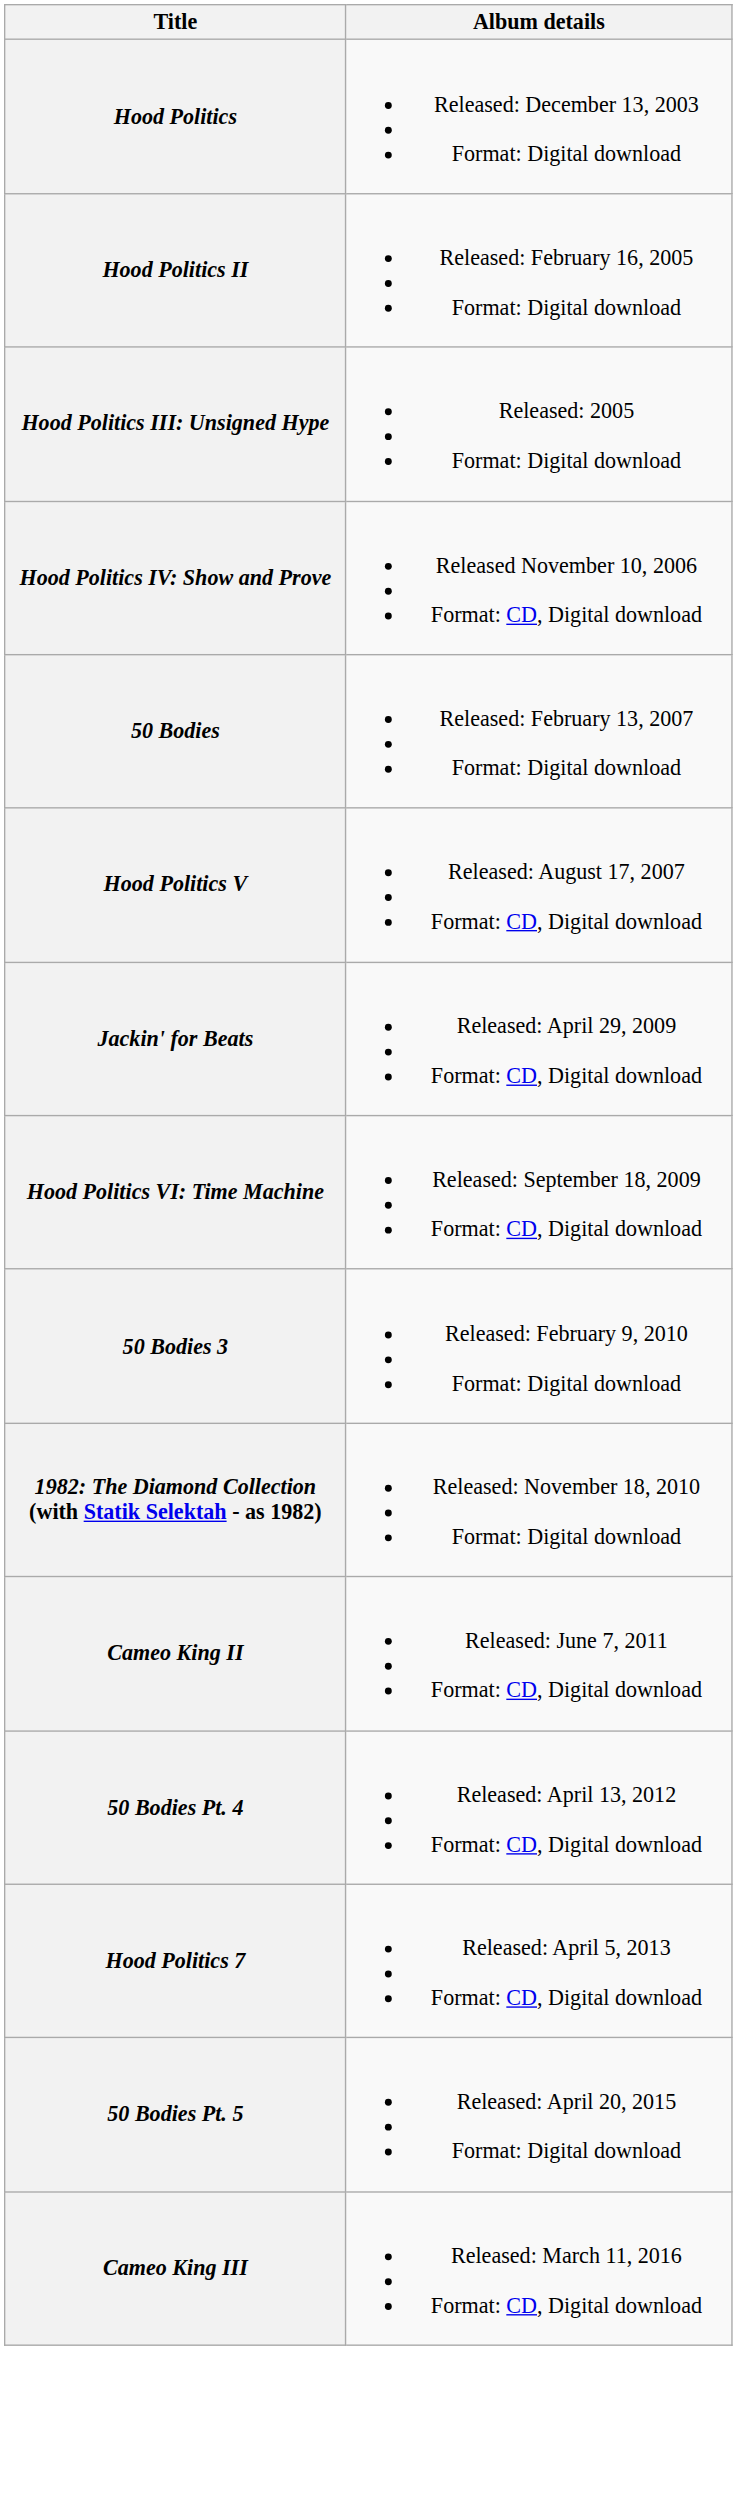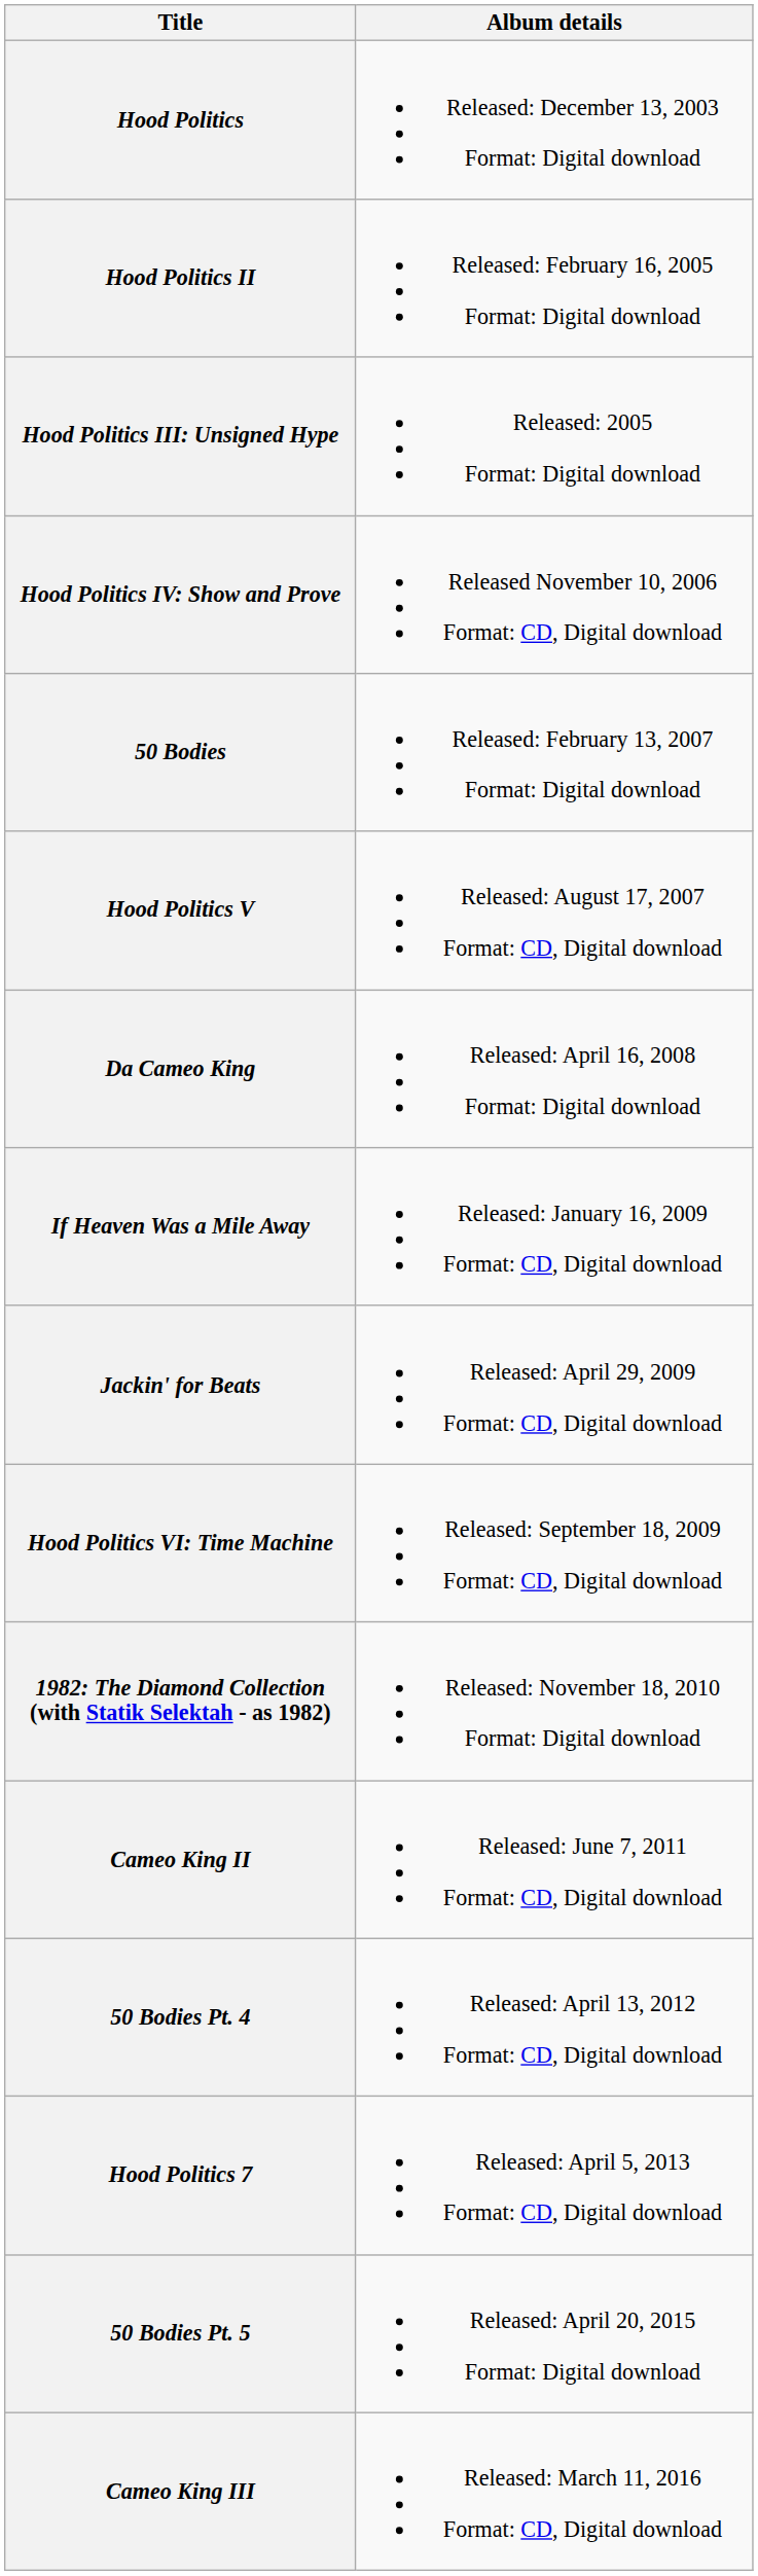 <table class="wikitable plainrowheaders" style="text-align:center;">
 <tr>
 <th scope="col" style="width:15em;">Title</th>
 <th scope="col" style="width:17em;">Album details</th>
 </tr>
 <tr>
 <th scope="row"><em>Hood Politics</em></th>
 <td><br><ul><li>Released: December 13, 2003</li><li></li><li>Format: Digital download</li></ul></td>
 </tr>
 <tr>
 <th scope="row"><em>Hood Politics II</em></th>
 <td><br><ul><li>Released: February 16, 2005</li><li></li><li>Format: Digital download</li></ul></td>
 </tr>
 <tr>
 <th scope="row"><em>Hood Politics III: Unsigned Hype</em></th>
 <td><br><ul><li>Released: 2005</li><li></li><li>Format: Digital download</li></ul></td>
 </tr>
 <tr>
 <th scope="row"><em>Hood Politics IV: Show and Prove</em></th>
 <td><br><ul><li>Released November 10, 2006</li><li></li><li>Format: <a href='#'>CD</a>, Digital download</li></ul></td>
 </tr>
 <tr>
 <th scope="row"><em>50 Bodies</em></th>
 <td><br><ul><li>Released: February 13, 2007</li><li></li><li>Format: Digital download</li></ul></td>
 </tr>
 <tr>
 <th scope="row"><em>Hood Politics V</em></th>
 <td><br><ul><li>Released: August 17, 2007</li><li></li><li>Format: <a href='#'>CD</a>, Digital download</li></ul></td>
 </tr>
 <tr>
+<th scope="row"><em>Da Cameo King</em></th>
+<td><br><ul><li>Released: April 16, 2008</li><li></li><li>Format: Digital download</li></ul></td>
+</tr>
+<tr>
+<th scope="row"><em>If Heaven Was a Mile Away</em></th>
+<td><br><ul><li>Released: January 16, 2009</li><li></li><li>Format: <a href='#'>CD</a>, Digital download</li></ul></td>
+</tr>
+<tr>
 <th scope="row"><em>Jackin' for Beats</em></th>
 <td><br><ul><li>Released: April 29, 2009</li><li></li><li>Format: <a href='#'>CD</a>, Digital download</li></ul></td>
 </tr>
 <tr>
 <th scope="row"><em>Hood Politics VI: Time Machine</em></th>
 <td><br><ul><li>Released: September 18, 2009</li><li></li><li>Format: <a href='#'>CD</a>, Digital download</li></ul></td>
-</tr>
-<tr>
-<th scope="row"><em>50 Bodies 3</em></th>
-<td><br><ul><li>Released: February 9, 2010</li><li></li><li>Format: Digital download</li></ul></td>
 </tr>
 <tr>
 <th scope="row"><em>1982: The Diamond Collection</em> (with <a href='#'>Statik Selektah</a> - as 1982)</th>
 <td><br><ul><li>Released: November 18, 2010</li><li></li><li>Format: Digital download</li></ul></td>
 </tr>
 <tr>
 <th scope="row"><em>Cameo King II</em></th>
 <td><br><ul><li>Released: June 7, 2011</li><li></li><li>Format: <a href='#'>CD</a>, Digital download</li></ul></td>
 </tr>
 <tr>
 <th scope="row"><em>50 Bodies Pt. 4</em></th>
 <td><br><ul><li>Released: April 13, 2012</li><li></li><li>Format: <a href='#'>CD</a>, Digital download</li></ul></td>
 </tr>
 <tr>
 <th scope="row"><em>Hood Politics 7</em></th>
 <td><br><ul><li>Released: April 5, 2013</li><li></li><li>Format: <a href='#'>CD</a>, Digital download</li></ul></td>
 </tr>
 <tr>
 <th scope="row"><em>50 Bodies Pt. 5</em></th>
 <td><br><ul><li>Released: April 20, 2015</li><li></li><li>Format: Digital download</li></ul></td>
 </tr>
 <tr>
 <th scope="row"><em>Cameo King III</em></th>
 <td><br><ul><li>Released: March 11, 2016</li><li></li><li>Format: <a href='#'>CD</a>, Digital download</li></ul></td>
 </tr>
 </table>
